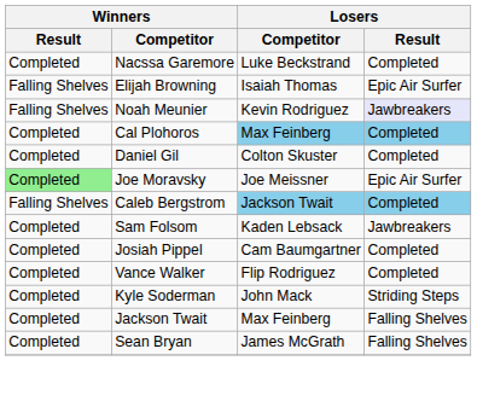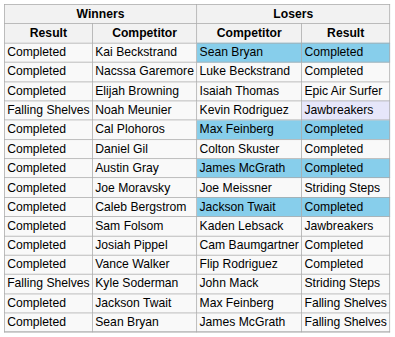 <table class="wikitable sortable mw-collapsible">
 <tr>
 <th Colspan="2">Winners</th>
 <th Colspan="2">Losers</th>
 </tr>
 <tr>
 <th>Result</th>
 <th>Competitor</th>
 <th>Competitor</th>
 <th>Result</th>
 </tr>
 <tr>
 <td>Completed</td>
+<td>Kai Beckstrand</td>
+<td style="background-color:skyblue ">Sean Bryan</td>
+<td style="background-color:skyblue ">Completed</td>
+</tr>
+<tr>
+<td>Completed</td>
 <td>Nacssa Garemore</td>
 <td>Luke Beckstrand</td>
 <td>Completed</td>
 </tr>
 <tr>
-<td>Falling Shelves</td>
+<td>Completed</td>
 <td>Elijah Browning</td>
 <td>Isaiah Thomas</td>
 <td>Epic Air Surfer</td>
 </tr>
 <tr>
 <td>Falling Shelves</td>
 <td>Noah Meunier</td>
 <td>Kevin Rodriguez</td>
 <td style="background: lavender;">Jawbreakers</td>
 </tr>
 <tr>
 <td>Completed</td>
 <td>Cal Plohoros</td>
 <td style="background-color:skyblue ">Max Feinberg</td>
 <td style="background-color:skyblue ">Completed</td>
 </tr>
 <tr>
 <td>Completed</td>
 <td>Daniel Gil</td>
 <td>Colton Skuster</td>
 <td>Completed</td>
 </tr>
 <tr>
-<td style="background: lightgreen;">Completed</td>
+<td>Completed</td>
+<td>Austin Gray</td>
+<td style="background-color:skyblue ">James McGrath</td>
+<td style="background-color:skyblue ">Completed</td>
+</tr>
+<tr>
+<td>Completed</td>
 <td>Joe Moravsky</td>
 <td>Joe Meissner</td>
-<td>Epic Air Surfer</td>
+<td>Striding Steps</td>
 </tr>
 <tr>
-<td>Falling Shelves</td>
+<td>Completed</td>
 <td>Caleb Bergstrom</td>
 <td style="background-color:skyblue ">Jackson Twait</td>
 <td style="background-color:skyblue ">Completed</td>
 </tr>
 <tr>
 <td>Completed</td>
 <td>Sam Folsom</td>
 <td>Kaden Lebsack</td>
 <td>Jawbreakers</td>
 </tr>
 <tr>
 <td>Completed</td>
 <td>Josiah Pippel</td>
 <td>Cam Baumgartner</td>
 <td>Completed</td>
 </tr>
 <tr>
 <td>Completed</td>
 <td>Vance Walker</td>
 <td>Flip Rodriguez</td>
 <td>Completed</td>
 </tr>
 <tr>
-<td>Completed</td>
+<td>Falling Shelves</td>
 <td>Kyle Soderman</td>
 <td>John Mack</td>
 <td>Striding Steps</td>
 </tr>
 <tr>
 <td>Completed</td>
 <td>Jackson Twait</td>
 <td>Max Feinberg</td>
 <td>Falling Shelves</td>
 </tr>
 <tr>
 <td>Completed</td>
 <td>Sean Bryan</td>
 <td>James McGrath</td>
 <td>Falling Shelves</td>
 </tr>
 <tr>
 </tr>
 </table>
